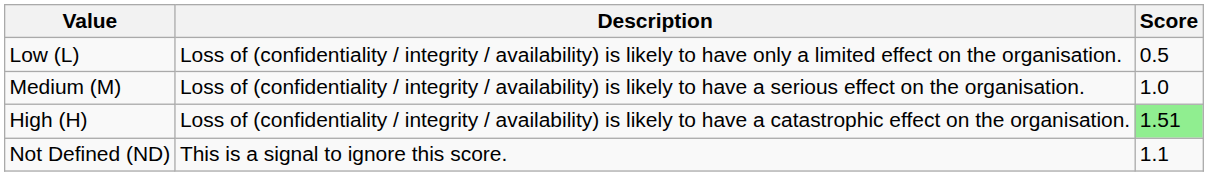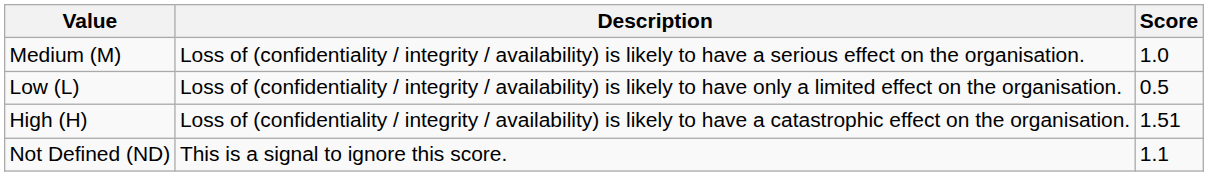 <table class="wikitable">
 <tr>
 <th>Value</th>
 <th>Description</th>
 <th>Score</th>
 </tr>
 <tr>
+<td>Medium (M)</td>
+<td>Loss of (confidentiality / integrity / availability) is likely to have a serious effect on the organisation.</td>
+<td>1.0</td>
+</tr>
+<tr>
 <td>Low (L)</td>
 <td>Loss of (confidentiality / integrity / availability) is likely to have only a limited effect on the organisation.</td>
 <td>0.5</td>
 </tr>
 <tr>
-<td>Medium (M)</td>
-<td>Loss of (confidentiality / integrity / availability) is likely to have a serious effect on the organisation.</td>
-<td>1.0</td>
-</tr>
-<tr>
 <td>High (H)</td>
 <td>Loss of (confidentiality / integrity / availability) is likely to have a catastrophic effect on the organisation.</td>
-<td style="background: lightgreen;">1.51</td>
+<td>1.51</td>
 </tr>
 <tr>
 <td>Not Defined (ND)</td>
 <td>This is a signal to ignore this score.</td>
 <td>1.1</td>
 </tr>
 </table>
